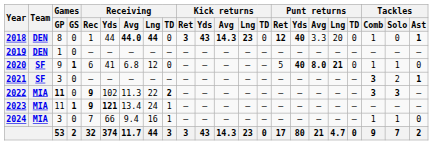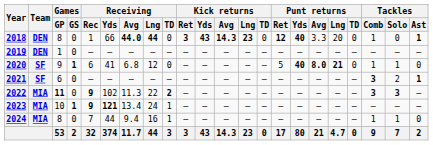 <table class="wikitable" style="text-align:center;">
 <tr>
 <th rowspan="2">Year</th>
 <th rowspan="2">Team</th>
 <th colspan="2">Games</th>
 <th colspan="5">Receiving</th>
 <th colspan="5">Kick returns</th>
 <th colspan="5">Punt returns</th>
 <th colspan="3">Tackles</th>
 </tr>
 <tr>
 <th>GP</th>
 <th>GS</th>
 <th>Rec</th>
 <th>Yds</th>
 <th>Avg</th>
 <th>Lng</th>
 <th>TD</th>
 <th>Ret</th>
 <th>Yds</th>
 <th>Avg</th>
 <th>Lng</th>
 <th>TD</th>
 <th>Ret</th>
 <th>Yds</th>
 <th>Avg</th>
 <th>Lng</th>
 <th>TD</th>
 <th>Comb</th>
 <th>Solo</th>
 <th>Ast</th>
 </tr>
 <tr>
 <th><a href='#'>2018</a></th>
 <th><a href='#'>DEN</a></th>
 <td>8</td>
 <td>0</td>
 <td>1</td>
-<td>44</td>
+<td>66</td>
 <td><strong>44.0</strong></td>
 <td><strong>44</strong></td>
 <td>0</td>
 <td><strong>3</strong></td>
 <td><strong>43</strong></td>
 <td><strong>14.3</strong></td>
 <td><strong>23</strong></td>
 <td>0</td>
 <td><strong>12</strong></td>
 <td><strong>40</strong></td>
 <td>3.3</td>
 <td>20</td>
 <td>0</td>
 <td>1</td>
 <td>0</td>
 <td><strong>1</strong></td>
 </tr>
 <tr>
 <th><a href='#'>2019</a></th>
 <th><a href='#'>DEN</a></th>
 <td>1</td>
 <td>0</td>
 <td>—</td>
 <td>—</td>
 <td>—</td>
 <td>—</td>
 <td>—</td>
 <td>—</td>
 <td>—</td>
 <td>—</td>
 <td>—</td>
 <td>—</td>
 <td>—</td>
 <td>—</td>
 <td>—</td>
 <td>—</td>
 <td>—</td>
 <td>—</td>
 <td>—</td>
 <td>—</td>
 </tr>
 <tr>
 <th><a href='#'>2020</a></th>
 <th><a href='#'>SF</a></th>
 <td>9</td>
 <td><strong>1</strong></td>
 <td>6</td>
 <td>41</td>
 <td>6.8</td>
 <td>12</td>
 <td>0</td>
 <td>—</td>
 <td>—</td>
 <td>—</td>
 <td>—</td>
 <td>—</td>
 <td>5</td>
 <td><strong>40</strong></td>
 <td><strong>8.0</strong></td>
 <td><strong>21</strong></td>
 <td>0</td>
 <td>1</td>
 <td>1</td>
 <td>0</td>
 </tr>
 <tr>
 <th><a href='#'>2021</a></th>
 <th><a href='#'>SF</a></th>
-<td>3</td>
+<td>6</td>
 <td>0</td>
 <td>—</td>
 <td>—</td>
 <td>—</td>
 <td>—</td>
 <td>—</td>
 <td>—</td>
 <td>—</td>
 <td>—</td>
 <td>—</td>
 <td>—</td>
 <td>—</td>
 <td>—</td>
 <td>—</td>
 <td>—</td>
 <td>—</td>
 <td><strong>3</strong></td>
 <td>2</td>
 <td><strong>1</strong></td>
 </tr>
 <tr>
 <th><a href='#'>2022</a></th>
 <th><a href='#'>MIA</a></th>
 <td><strong>11</strong></td>
 <td>0</td>
 <td><strong>9</strong></td>
 <td>102</td>
 <td>11.3</td>
 <td>22</td>
 <td><strong>2</strong></td>
 <td>—</td>
 <td>—</td>
 <td>—</td>
 <td>—</td>
 <td>—</td>
 <td>—</td>
 <td>—</td>
 <td>—</td>
 <td>—</td>
 <td>—</td>
 <td><strong>3</strong></td>
 <td><strong>3</strong></td>
 <td>—</td>
 </tr>
 <tr>
 <th><a href='#'>2023</a></th>
 <th><a href='#'>MIA</a></th>
-<td>11</td>
+<td>10</td>
 <td><strong>1</strong></td>
 <td><strong>9</strong></td>
 <td><strong>121</strong></td>
 <td>13.4</td>
 <td>24</td>
 <td>1</td>
 <td>—</td>
 <td>—</td>
 <td>—</td>
 <td>—</td>
 <td>—</td>
 <td>—</td>
 <td>—</td>
 <td>—</td>
 <td>—</td>
 <td>—</td>
 <td>—</td>
 <td>—</td>
 <td>—</td>
 </tr>
 <tr>
 <th><a href='#'>2024</a></th>
 <th><a href='#'>MIA</a></th>
-<td>3</td>
+<td>8</td>
 <td>0</td>
 <td>7</td>
-<td>66</td>
+<td>44</td>
 <td>9.4</td>
 <td>16</td>
 <td>1</td>
 <td>—</td>
 <td>—</td>
 <td>—</td>
 <td>—</td>
 <td>—</td>
 <td>—</td>
 <td>—</td>
 <td>—</td>
 <td>—</td>
 <td>—</td>
 <td>1</td>
 <td>1</td>
 <td>0</td>
 </tr>
 <tr>
 <th colspan="2"></th>
 <th>53</th>
 <th>2</th>
 <th>32</th>
 <th>374</th>
 <th>11.7</th>
 <th>44</th>
 <th>3</th>
 <th>3</th>
 <th>43</th>
 <th>14.3</th>
 <th>23</th>
 <th>0</th>
 <th>17</th>
 <th>80</th>
 <th>21</th>
 <th>4.7</th>
 <th>0</th>
 <th>9</th>
 <th>7</th>
 <th>2</th>
 </tr>
 </table>
